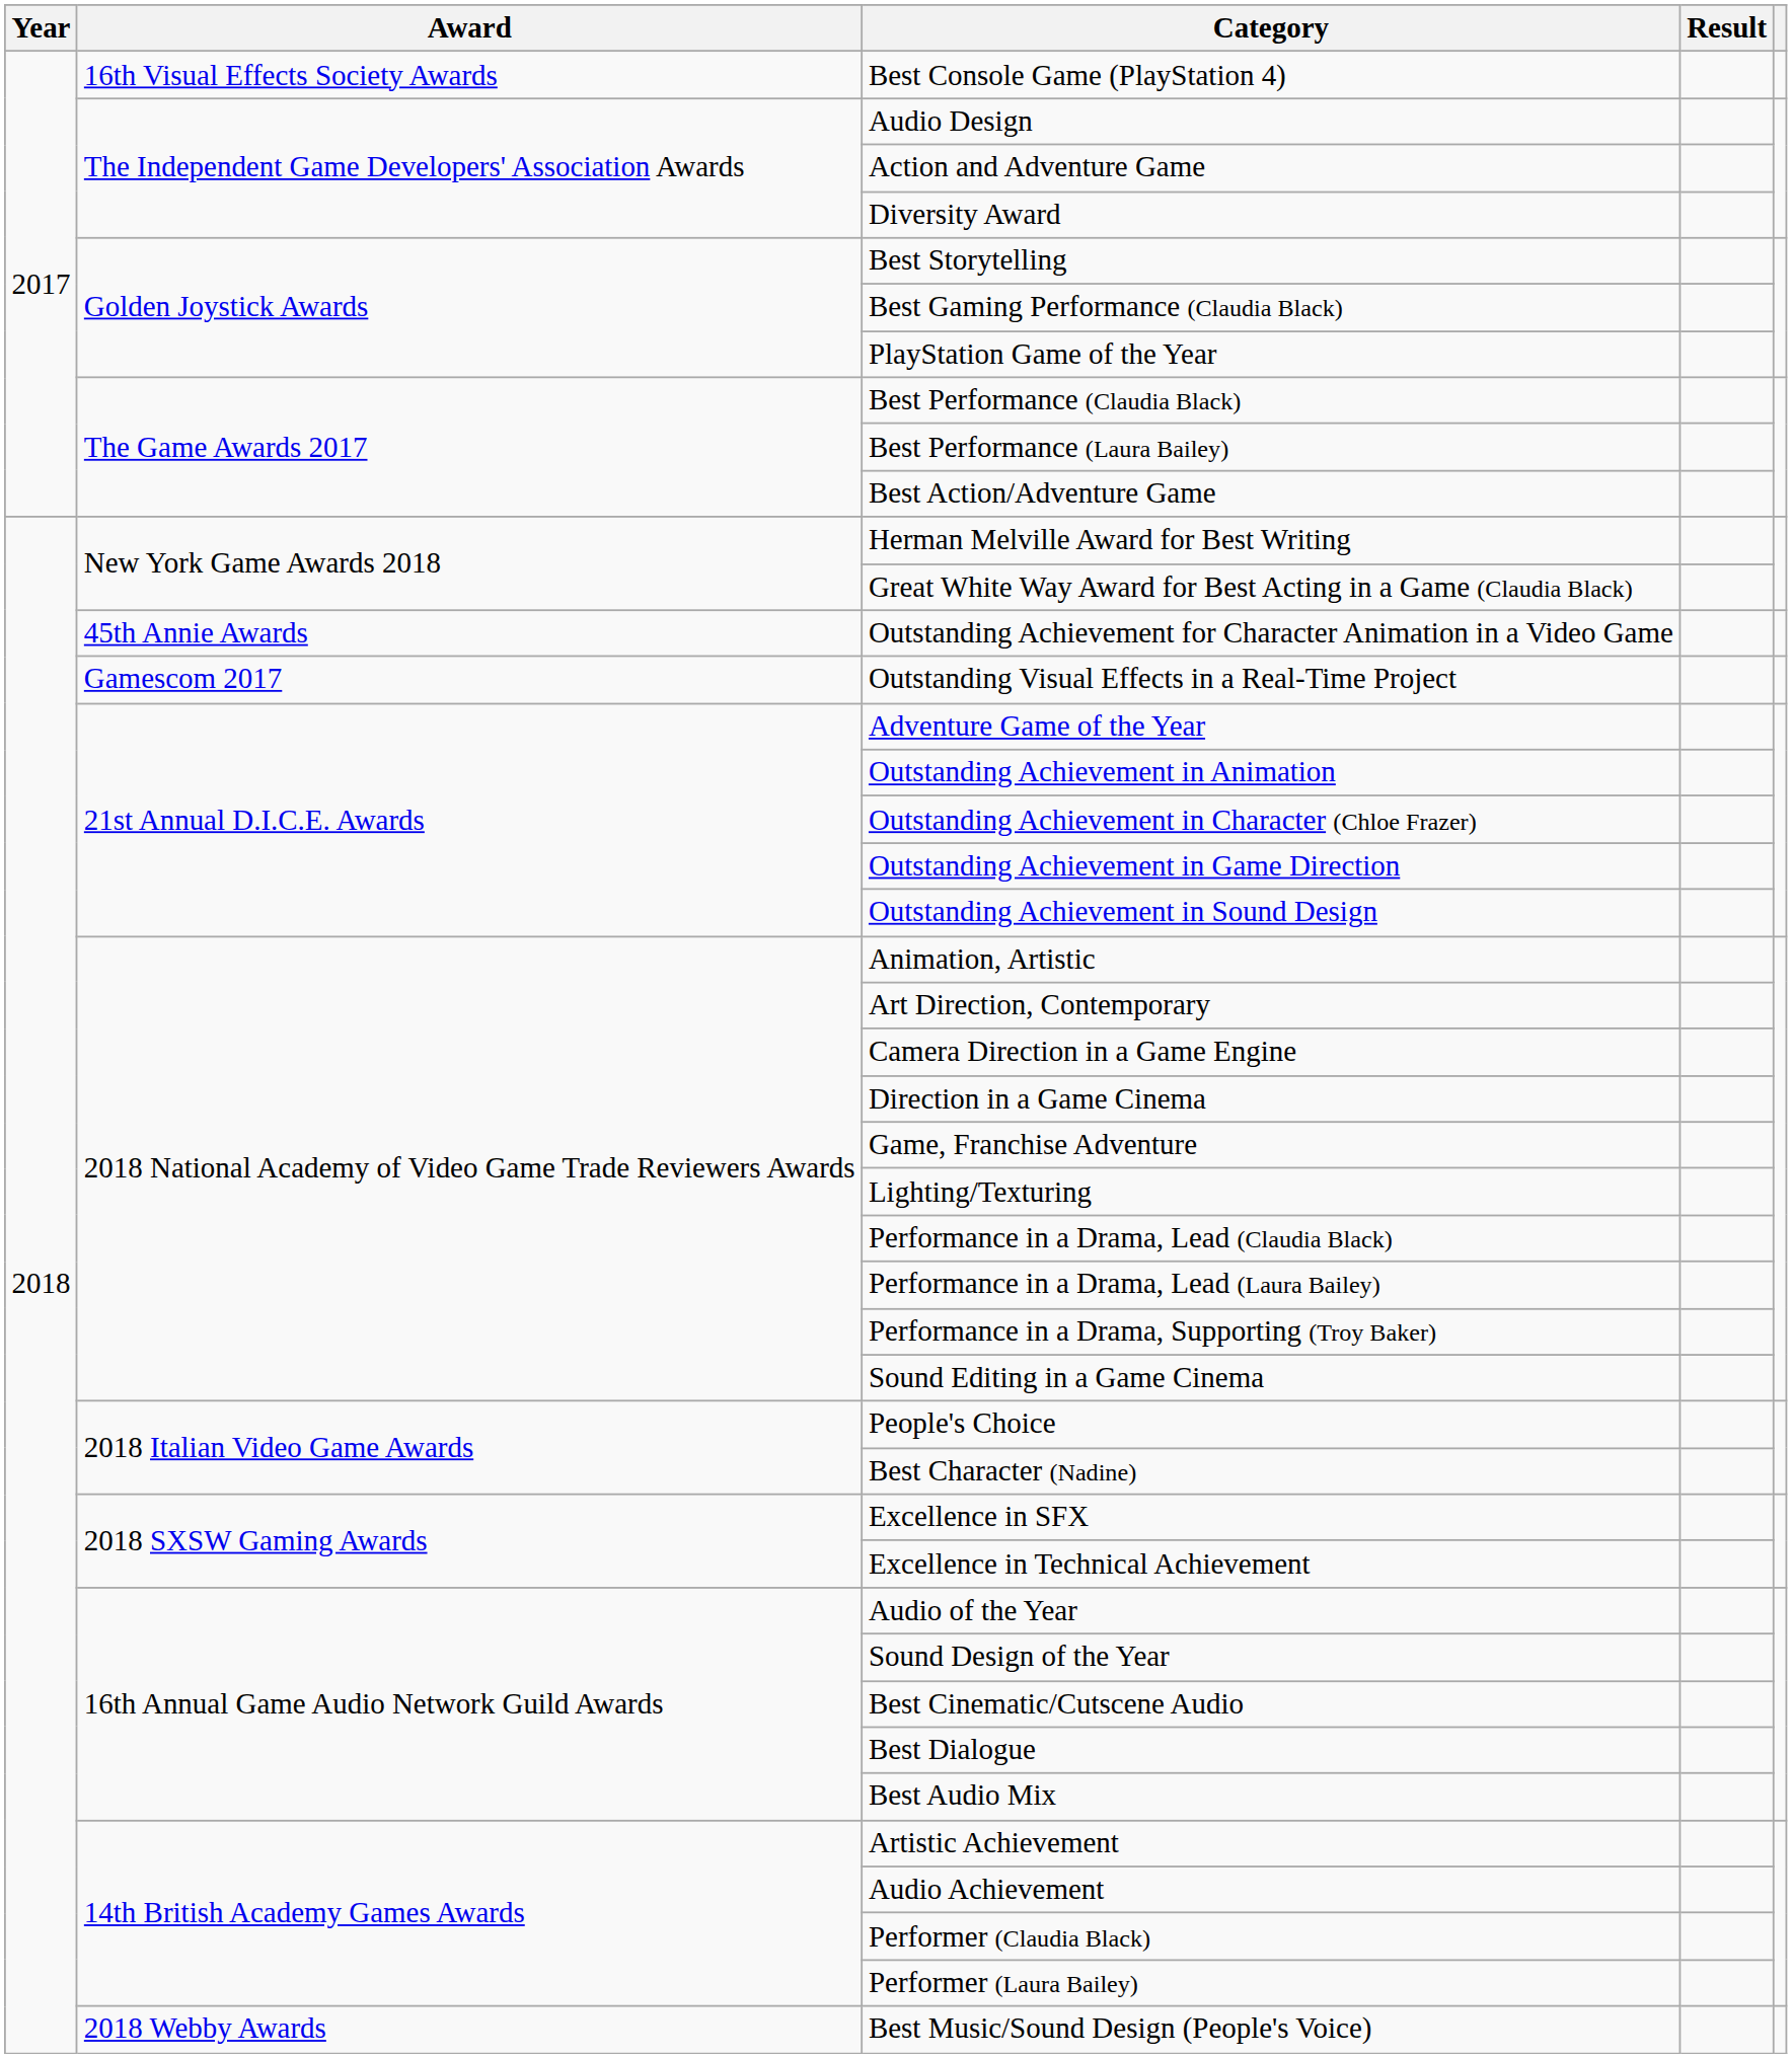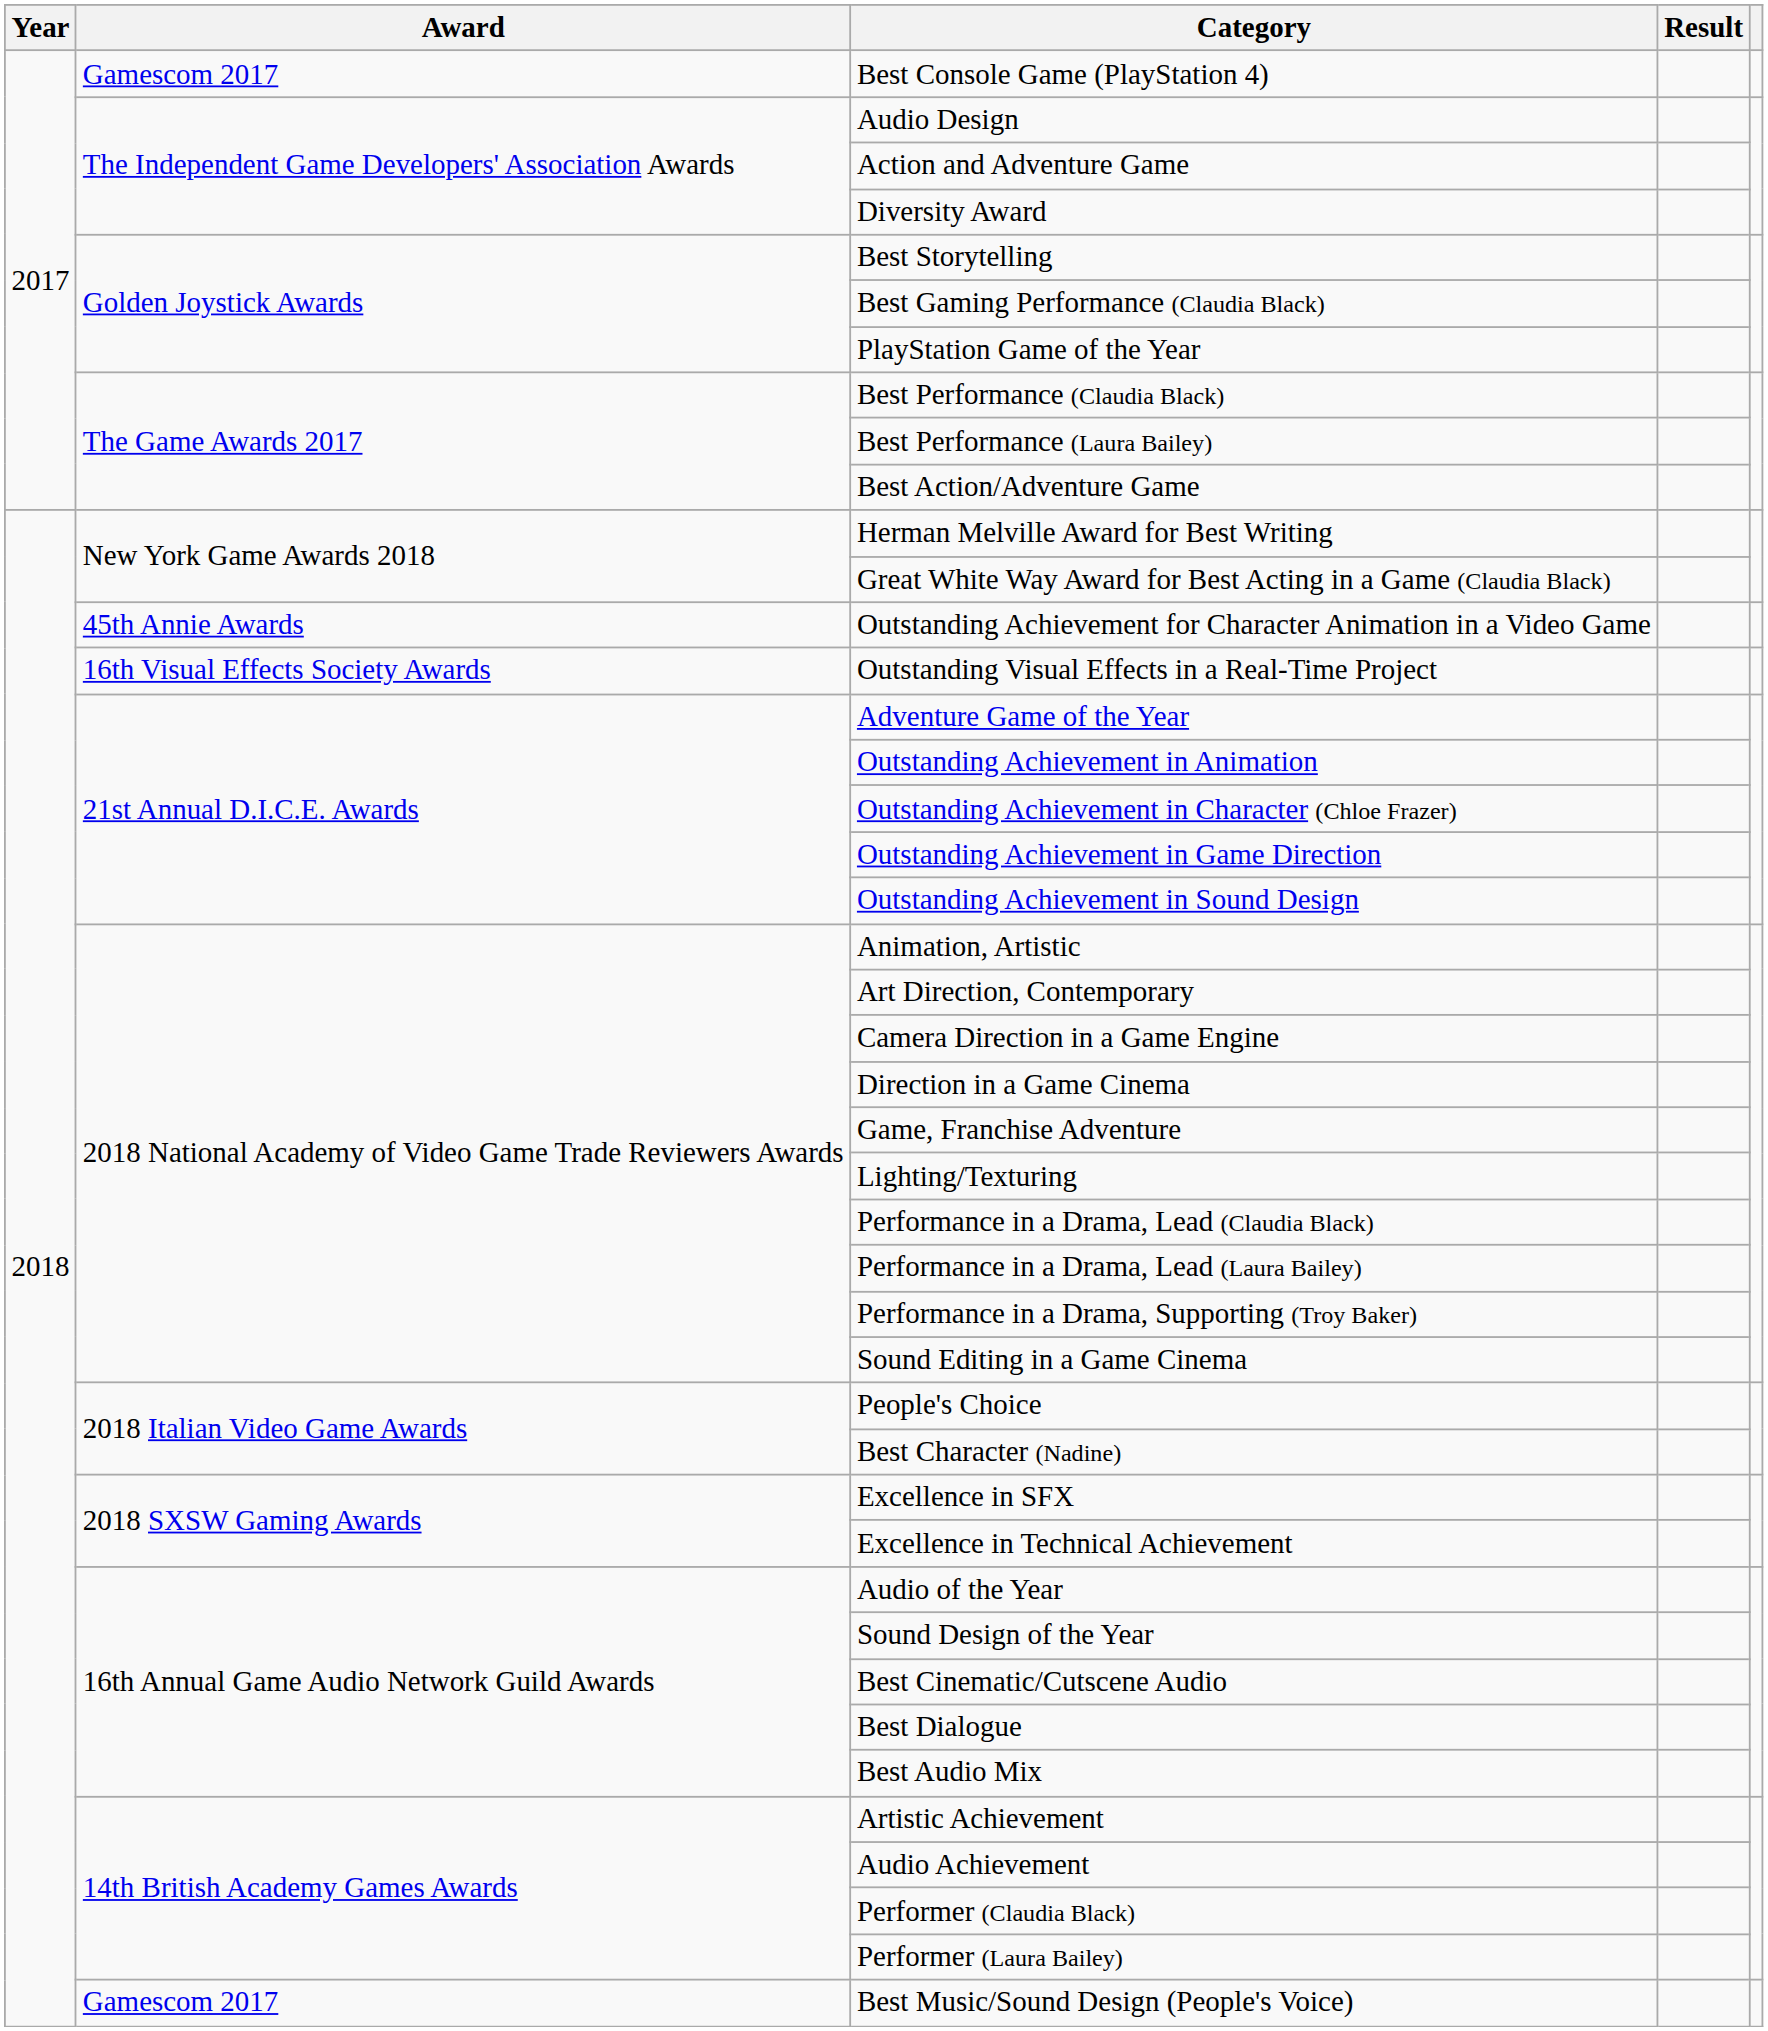 <table class="wikitable sortable">
 <tr>
 <th>Year</th>
 <th>Award</th>
 <th>Category</th>
 <th>Result</th>
 <th></th>
 </tr>
 <tr>
 <td style="text-align:center;" rowspan="10">2017</td>
-<td><a href='#'>16th Visual Effects Society Awards</a></td>
+<td><a href='#'>Gamescom 2017</a></td>
 <td>Best Console Game (PlayStation 4)</td>
 <td></td>
 <td style="text-align:center;"></td>
 </tr>
 <tr>
 <td rowspan="3"><a href='#'>The Independent Game Developers' Association</a> Awards</td>
 <td>Audio Design</td>
 <td></td>
 <td rowspan="3" style="text-align:center;"></td>
 </tr>
 <tr>
 <td>Action and Adventure Game</td>
 <td></td>
 </tr>
 <tr>
 <td>Diversity Award</td>
 <td></td>
 </tr>
 <tr>
 <td rowspan="3"><a href='#'>Golden Joystick Awards</a></td>
 <td>Best Storytelling</td>
 <td></td>
 <td rowspan="3" style="text-align:center;"></td>
 </tr>
 <tr>
 <td>Best Gaming Performance <small>(Claudia Black)</small></td>
 <td></td>
 </tr>
 <tr>
 <td>PlayStation Game of the Year</td>
 <td></td>
 </tr>
 <tr>
 <td rowspan="3"><a href='#'>The Game Awards 2017</a></td>
 <td>Best Performance <small>(Claudia Black)</small></td>
 <td></td>
 <td rowspan="3" style="text-align:center;"></td>
 </tr>
 <tr>
 <td>Best Performance <small>(Laura Bailey)</small></td>
 <td></td>
 </tr>
 <tr>
 <td>Best Action/Adventure Game</td>
 <td></td>
 </tr>
 <tr>
 <td style="text-align:center;" rowspan="33">2018</td>
 <td rowspan="2">New York Game Awards 2018</td>
 <td>Herman Melville Award for Best Writing</td>
 <td></td>
 <td rowspan="2" style="text-align:center;"></td>
 </tr>
 <tr>
 <td>Great White Way Award for Best Acting in a Game <small>(Claudia Black)</small></td>
 <td></td>
 </tr>
 <tr>
 <td><a href='#'>45th Annie Awards</a></td>
 <td>Outstanding Achievement for Character Animation in a Video Game</td>
 <td></td>
 <td style="text-align:center;"></td>
 </tr>
 <tr>
-<td><a href='#'>Gamescom 2017</a></td>
+<td><a href='#'>16th Visual Effects Society Awards</a></td>
 <td>Outstanding Visual Effects in a Real-Time Project</td>
 <td></td>
 <td style="text-align:center;"></td>
 </tr>
 <tr>
 <td rowspan="5"><a href='#'>21st Annual D.I.C.E. Awards</a></td>
 <td><a href='#'>Adventure Game of the Year</a></td>
 <td></td>
 <td rowspan="5" style="text-align:center;"></td>
 </tr>
 <tr>
 <td><a href='#'>Outstanding Achievement in Animation</a></td>
 <td></td>
 </tr>
 <tr>
 <td><a href='#'>Outstanding Achievement in Character</a> <small>(Chloe Frazer)</small></td>
 <td></td>
 </tr>
 <tr>
 <td><a href='#'>Outstanding Achievement in Game Direction</a></td>
 <td></td>
 </tr>
 <tr>
 <td><a href='#'>Outstanding Achievement in Sound Design</a></td>
 <td></td>
 </tr>
 <tr>
 <td rowspan="10">2018 National Academy of Video Game Trade Reviewers Awards</td>
 <td>Animation, Artistic</td>
 <td></td>
 <td rowspan="10" style="text-align:center;"></td>
 </tr>
 <tr>
 <td>Art Direction, Contemporary</td>
 <td></td>
 </tr>
 <tr>
 <td>Camera Direction in a Game Engine</td>
 <td></td>
 </tr>
 <tr>
 <td>Direction in a Game Cinema</td>
 <td></td>
 </tr>
 <tr>
 <td>Game, Franchise Adventure</td>
 <td></td>
 </tr>
 <tr>
 <td>Lighting/Texturing</td>
 <td></td>
 </tr>
 <tr>
 <td>Performance in a Drama, Lead <small>(Claudia Black)</small></td>
 <td></td>
 </tr>
 <tr>
 <td>Performance in a Drama, Lead <small>(Laura Bailey)</small></td>
 <td></td>
 </tr>
 <tr>
 <td>Performance in a Drama, Supporting <small>(Troy Baker)</small></td>
 <td></td>
 </tr>
 <tr>
 <td>Sound Editing in a Game Cinema</td>
 <td></td>
 </tr>
 <tr>
 <td rowspan="2">2018 <a href='#'>Italian Video Game Awards</a></td>
 <td>People's Choice</td>
 <td></td>
 <td rowspan="2" style="text-align:center;"></td>
 </tr>
 <tr>
 <td>Best Character <small>(Nadine)</small></td>
 <td></td>
 </tr>
 <tr>
 <td rowspan="2">2018 <a href='#'>SXSW Gaming Awards</a></td>
 <td>Excellence in SFX</td>
 <td></td>
 <td rowspan="2" style="text-align:center;"></td>
 </tr>
 <tr>
 <td>Excellence in Technical Achievement</td>
 <td></td>
 </tr>
 <tr>
 <td rowspan="5">16th Annual Game Audio Network Guild Awards</td>
 <td>Audio of the Year</td>
 <td></td>
 <td rowspan="5" style="text-align:center;"></td>
 </tr>
 <tr>
 <td>Sound Design of the Year</td>
 <td></td>
 </tr>
 <tr>
 <td>Best Cinematic/Cutscene Audio</td>
 <td></td>
 </tr>
 <tr>
 <td>Best Dialogue</td>
 <td></td>
 </tr>
 <tr>
 <td>Best Audio Mix</td>
 <td></td>
 </tr>
 <tr>
 <td rowspan="4"><a href='#'>14th British Academy Games Awards</a></td>
 <td>Artistic Achievement</td>
 <td></td>
 <td rowspan="4" style="text-align:center;"></td>
 </tr>
 <tr>
 <td>Audio Achievement</td>
 <td></td>
 </tr>
 <tr>
 <td>Performer <small>(Claudia Black)</small></td>
 <td></td>
 </tr>
 <tr>
 <td>Performer <small>(Laura Bailey)</small></td>
 <td></td>
 </tr>
 <tr>
-<td><a href='#'>2018 Webby Awards</a></td>
+<td><a href='#'>Gamescom 2017</a></td>
 <td>Best Music/Sound Design (People's Voice)</td>
 <td></td>
 <td style="text-align:center;"></td>
 </tr>
 </table>
